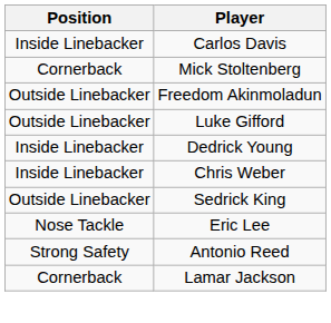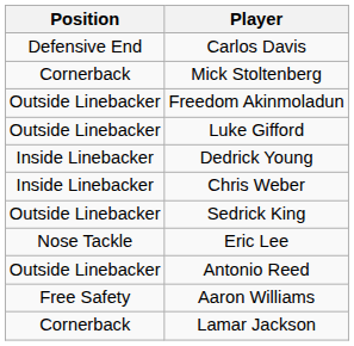 <table class="wikitable" style="text-align: center;">
 <tr>
 <th>Position</th>
 <th>Player</th>
 </tr>
 <tr>
-<td>Inside Linebacker</td>
+<td>Defensive End</td>
 <td>Carlos Davis</td>
 </tr>
 <tr>
 <td>Cornerback</td>
 <td>Mick Stoltenberg</td>
 </tr>
 <tr>
 <td>Outside Linebacker</td>
 <td>Freedom Akinmoladun</td>
 </tr>
 <tr>
 <td>Outside Linebacker</td>
 <td>Luke Gifford</td>
 </tr>
 <tr>
 <td>Inside Linebacker</td>
 <td>Dedrick Young</td>
 </tr>
 <tr>
 <td>Inside Linebacker</td>
 <td>Chris Weber</td>
 </tr>
 <tr>
 <td>Outside Linebacker</td>
 <td>Sedrick King</td>
 </tr>
 <tr>
 <td>Nose Tackle</td>
 <td>Eric Lee</td>
 </tr>
 <tr>
-<td>Strong Safety</td>
+<td>Outside Linebacker</td>
 <td>Antonio Reed</td>
+</tr>
+<tr>
+<td>Free Safety</td>
+<td>Aaron Williams</td>
 </tr>
 <tr>
 <td>Cornerback</td>
 <td>Lamar Jackson</td>
 </tr>
 </table>
